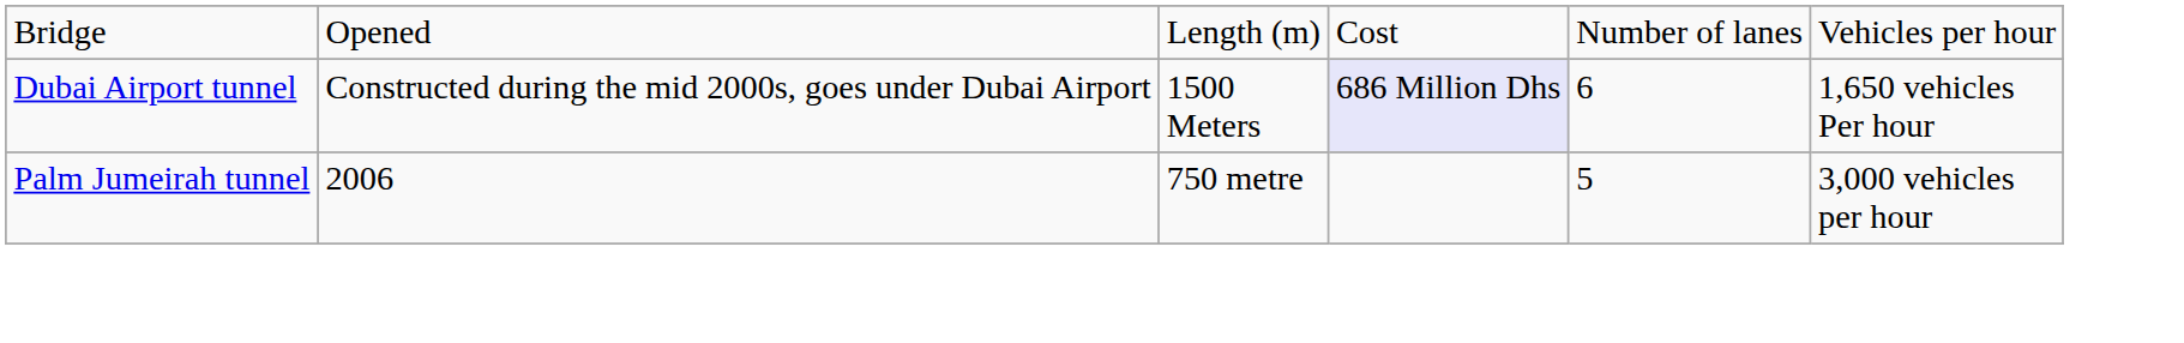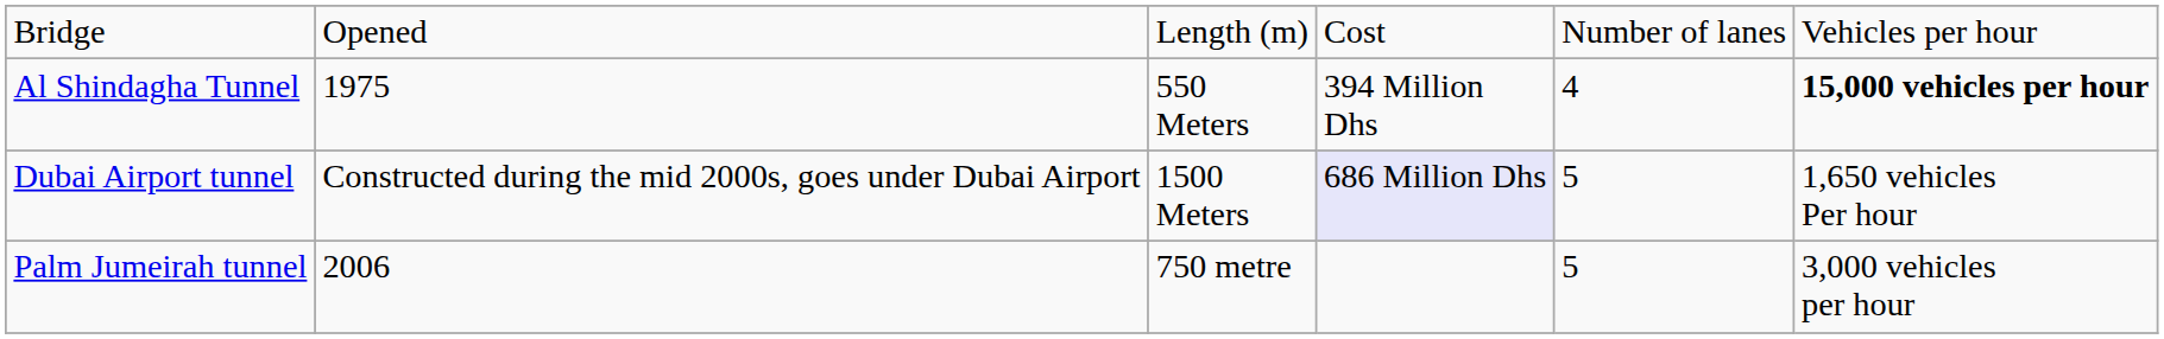 <table class="wikitable">
 <tr valign=top>
 <td>Bridge</td>
 <td>Opened</td>
 <td>Length (m)</td>
 <td>Cost</td>
 <td>Number of lanes</td>
 <td>Vehicles per hour</td>
 </tr>
 <tr valign=top>
+<td><a href='#'>Al Shindagha Tunnel</a></td>
+<td>1975</td>
+<td>550<br>Meters</td>
+<td>394 Million<br>Dhs</td>
+<td>4</td>
+<td><strong>15,000 vehicles per hour</strong></td>
+</tr>
+<tr valign=top>
 <td><a href='#'>Dubai Airport tunnel</a></td>
 <td>Constructed during the mid 2000s, goes under Dubai Airport</td>
 <td>1500<br>Meters</td>
 <td style="background: lavender;">686 Million Dhs</td>
-<td>6</td>
+<td>5</td>
 <td>1,650 vehicles<br>Per hour</td>
 </tr>
 <tr valign=top>
 <td><a href='#'>Palm Jumeirah tunnel</a></td>
 <td>2006</td>
 <td>750 metre</td>
 <td></td>
 <td>5</td>
 <td>3,000 vehicles<br>per hour</td>
 </tr>
 </table>
